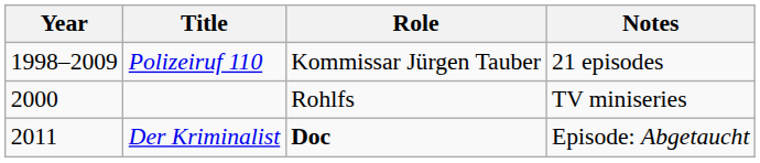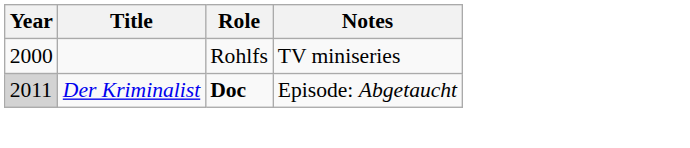 <table class="wikitable sortable">
 <tr>
 <th>Year</th>
 <th>Title</th>
 <th>Role</th>
 <th class="unsortable">Notes</th>
 </tr>
 <tr>
-<td>1998–2009</td>
-<td><em><a href='#'>Polizeiruf 110</a></em></td>
-<td>Kommissar Jürgen Tauber</td>
-<td>21 episodes</td>
-</tr>
-<tr>
 <td>2000</td>
 <td><em></em></td>
 <td>Rohlfs</td>
 <td>TV miniseries</td>
 </tr>
 <tr>
-<td>2011</td>
+<td style="background: lightgrey;">2011</td>
 <td><em><a href='#'>Der Kriminalist</a></em></td>
 <td><strong>Doc</strong></td>
 <td>Episode: <em>Abgetaucht</em></td>
 </tr>
 </table>
